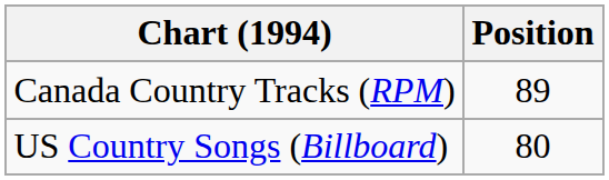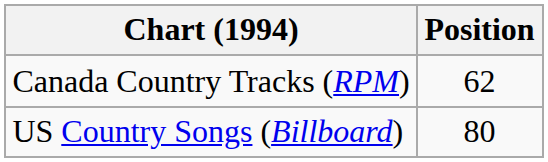 <table class="wikitable sortable">
 <tr>
 <th scope="col">Chart (1994)</th>
 <th scope="col">Position</th>
 </tr>
 <tr>
 <td>Canada Country Tracks (<em><a href='#'>RPM</a></em>)</td>
-<td align="center">89</td>
+<td align="center">62</td>
 </tr>
 <tr>
 <td>US <a href='#'>Country Songs</a> (<em><a href='#'>Billboard</a></em>)</td>
 <td align="center">80</td>
 </tr>
 </table>
